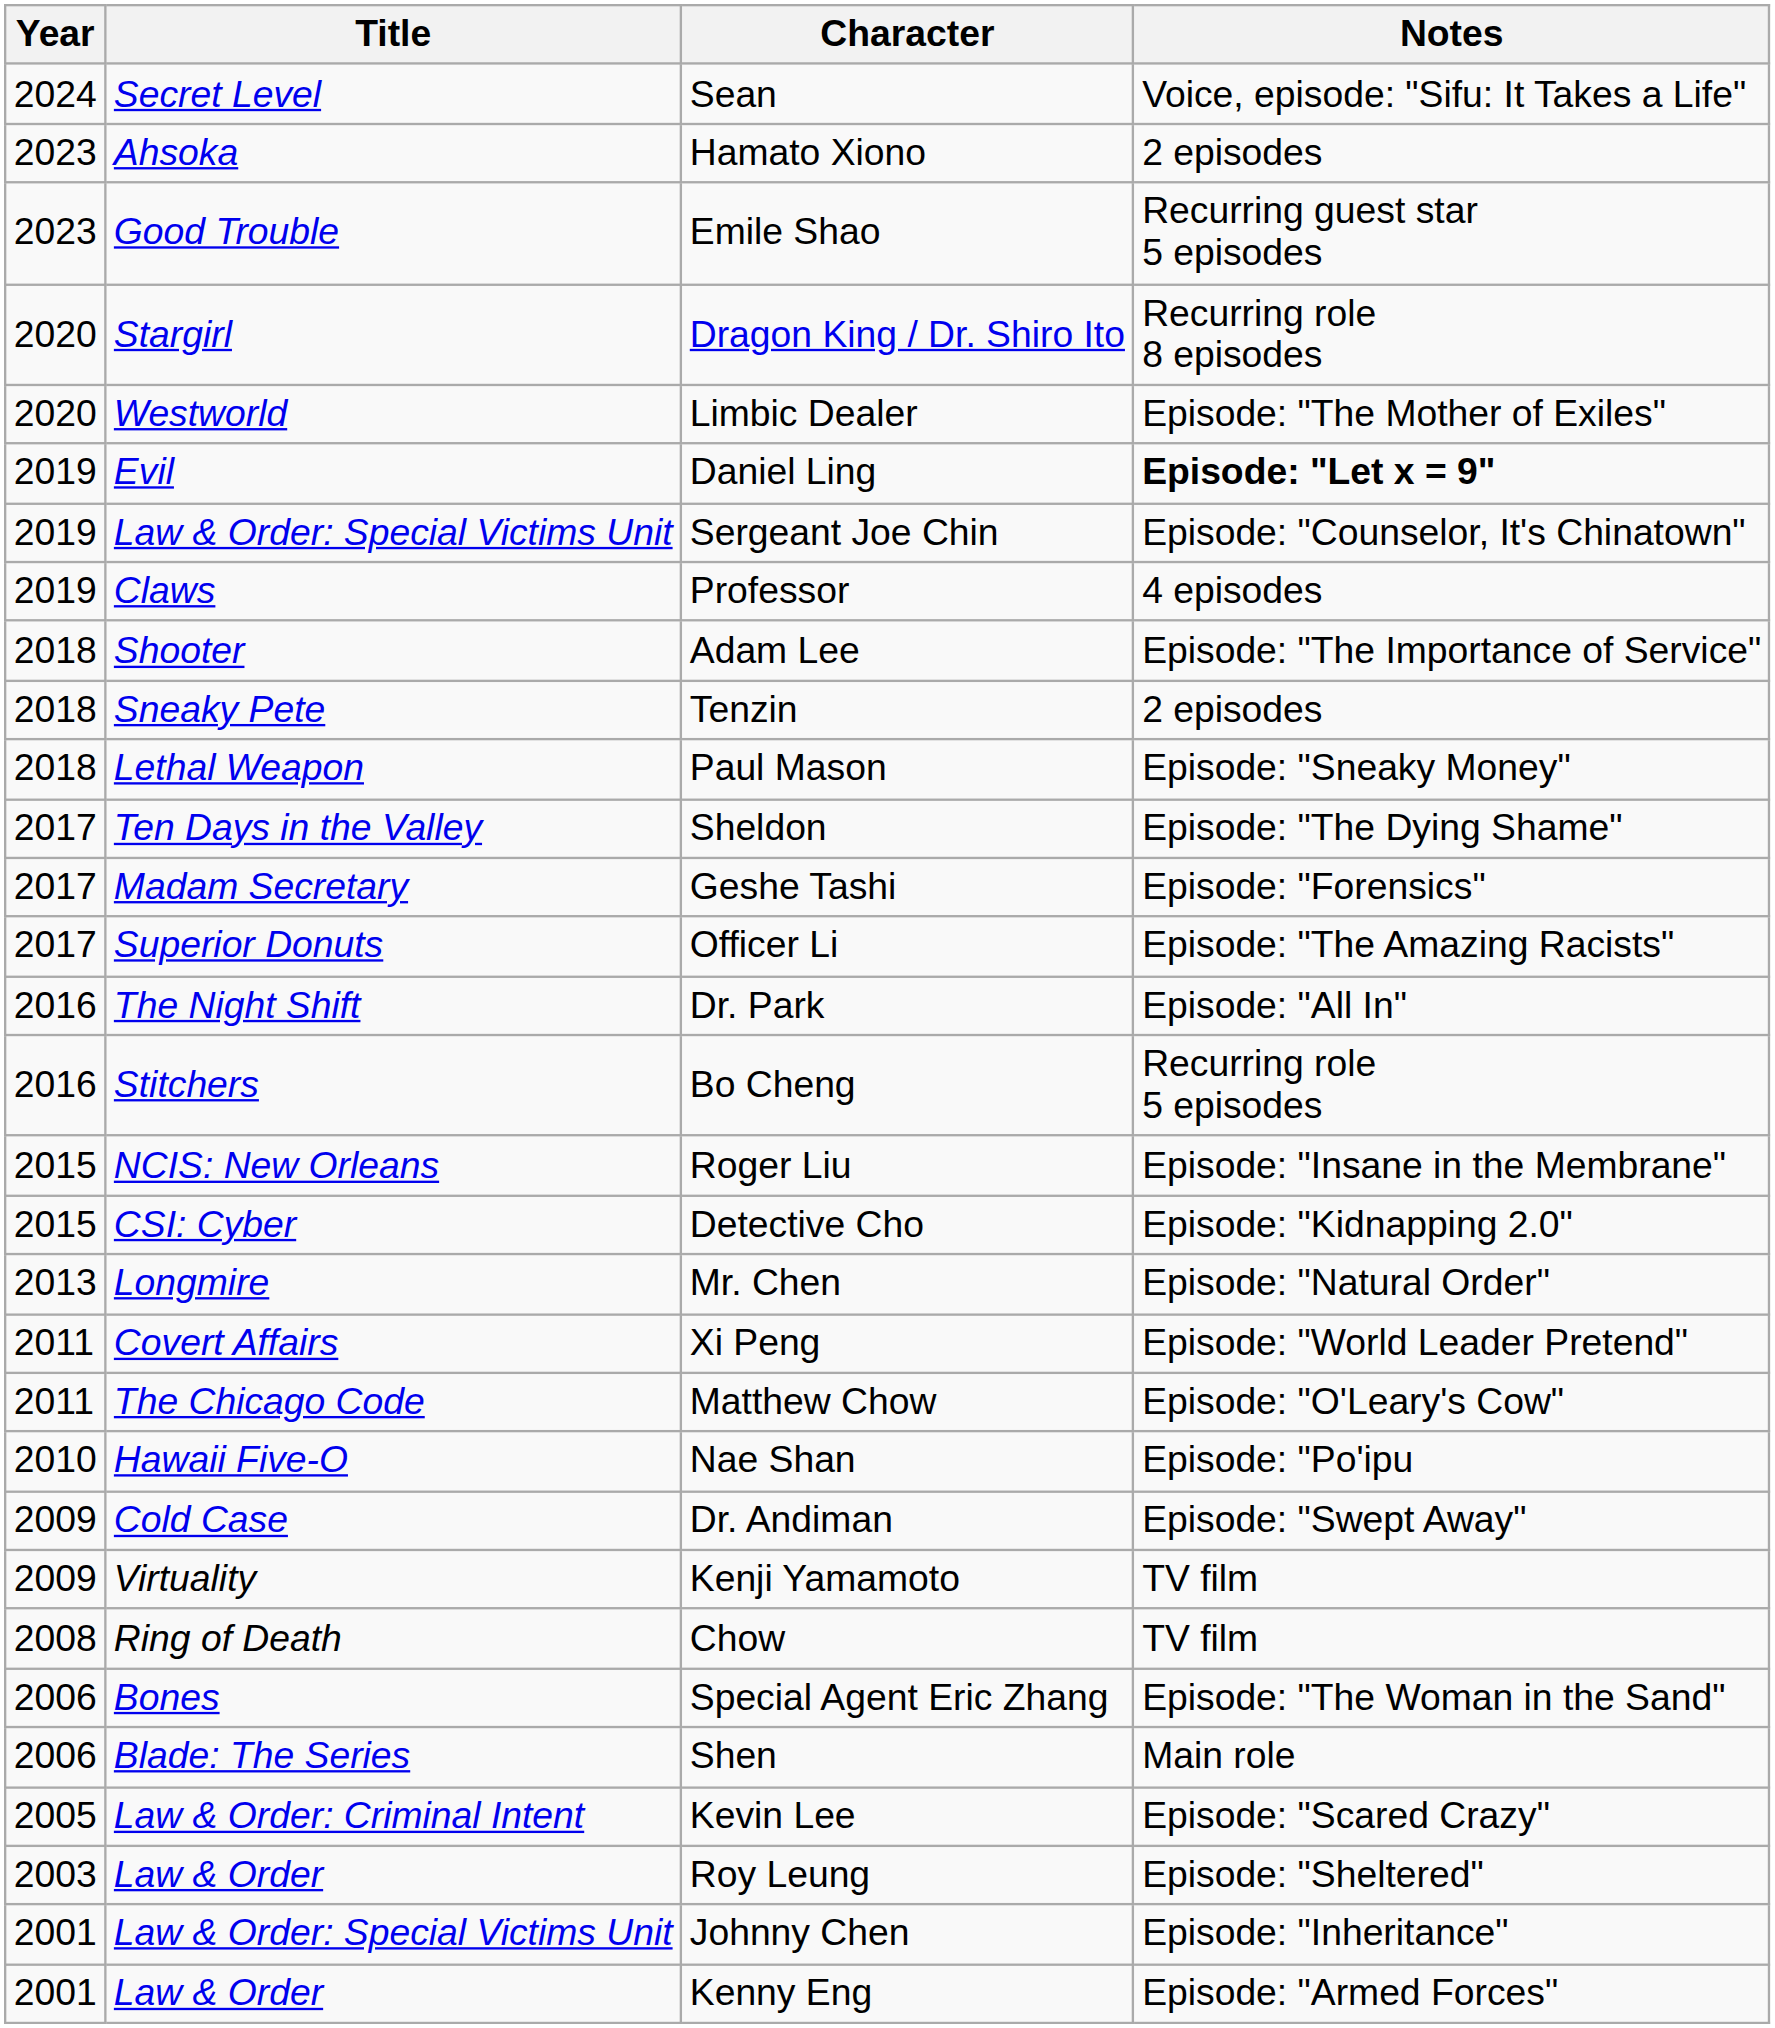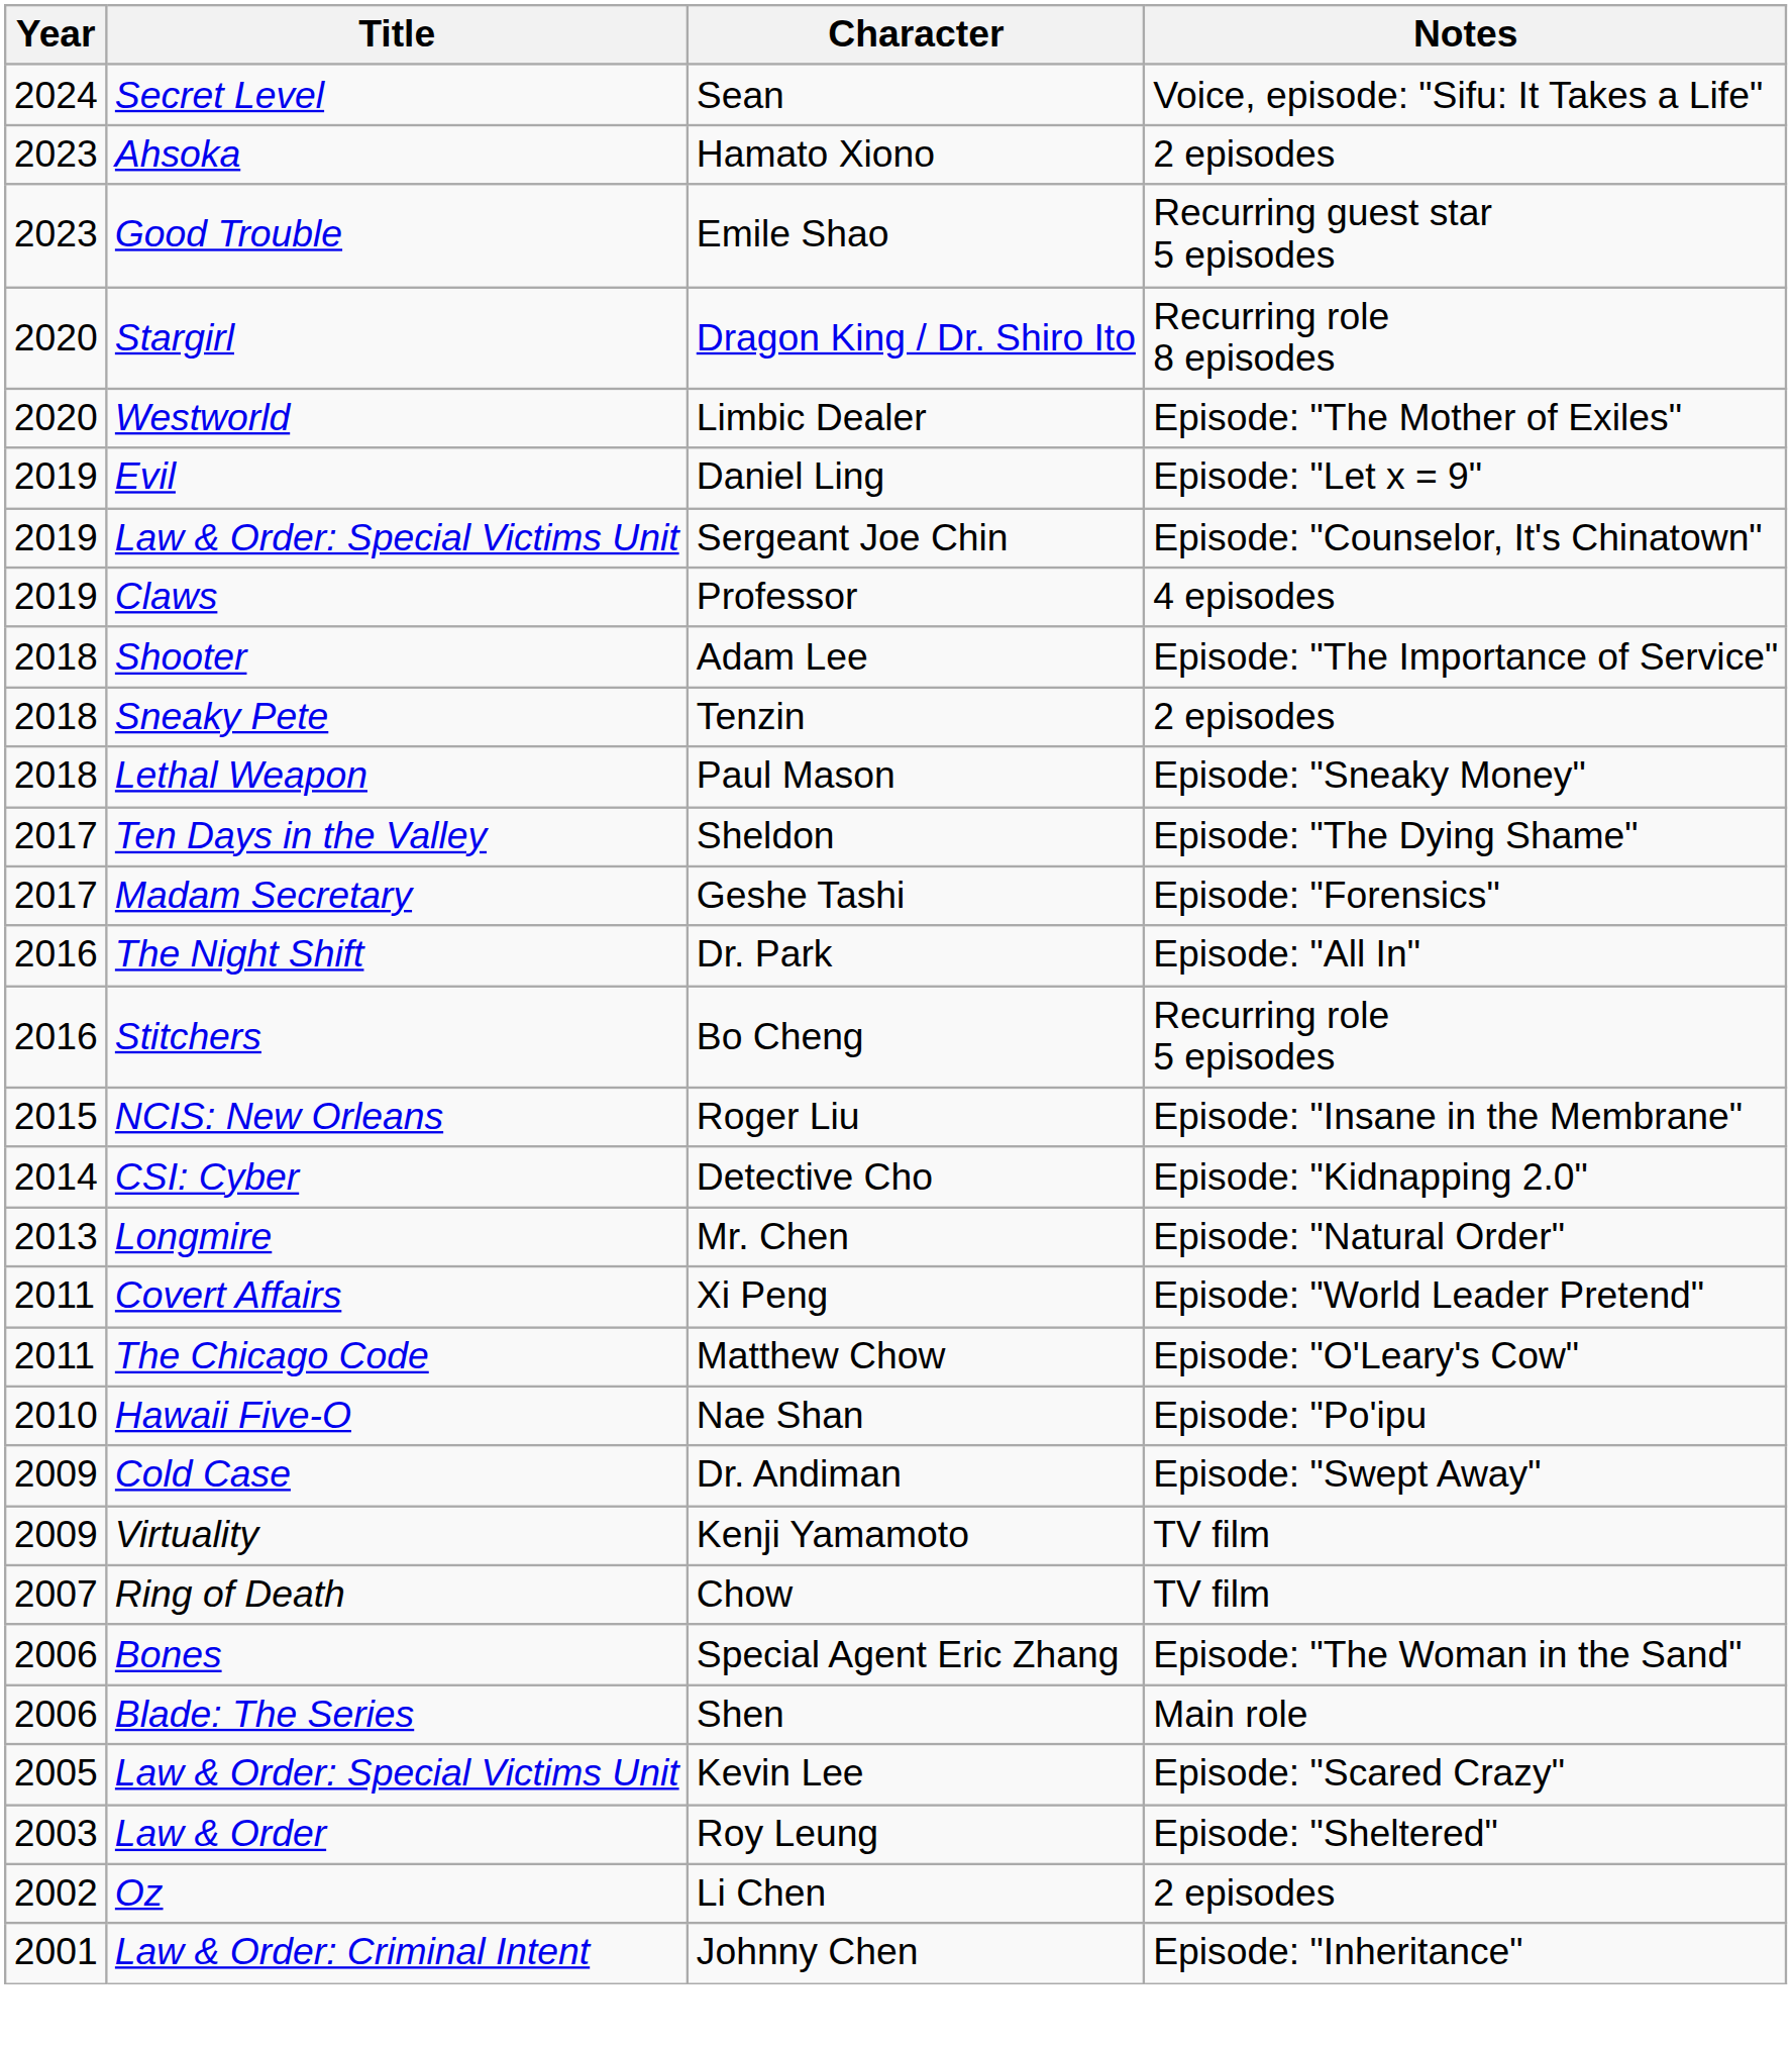 <table class="wikitable sortable">
 <tr>
 <th>Year</th>
 <th>Title</th>
 <th>Character</th>
 <th>Notes</th>
 </tr>
 <tr>
 <td>2024</td>
 <td><em><a href='#'>Secret Level</a></em></td>
 <td>Sean</td>
 <td>Voice, episode: "Sifu: It Takes a Life"</td>
 </tr>
 <tr>
 <td>2023</td>
 <td><em><a href='#'>Ahsoka</a></em></td>
 <td>Hamato Xiono</td>
 <td>2 episodes</td>
 </tr>
 <tr>
 <td>2023</td>
 <td><em><a href='#'>Good Trouble</a></em></td>
 <td>Emile Shao</td>
 <td>Recurring guest star<br>5 episodes</td>
 </tr>
 <tr>
 <td>2020</td>
 <td><em><a href='#'>Stargirl</a></em></td>
 <td><a href='#'>Dragon King / Dr. Shiro Ito</a></td>
 <td>Recurring role<br>8 episodes</td>
 </tr>
 <tr>
 <td>2020</td>
 <td><em><a href='#'>Westworld</a></em></td>
 <td>Limbic Dealer</td>
 <td>Episode: "The Mother of Exiles"</td>
 </tr>
 <tr>
 <td>2019</td>
 <td><em><a href='#'>Evil</a></em></td>
 <td>Daniel Ling</td>
-<td><strong>Episode: "Let x = 9"</strong></td>
+<td>Episode: "Let x = 9"</td>
 </tr>
 <tr>
 <td>2019</td>
 <td><em><a href='#'>Law & Order: Special Victims Unit</a></em></td>
 <td>Sergeant Joe Chin</td>
 <td>Episode: "Counselor, It's Chinatown"</td>
 </tr>
 <tr>
 <td>2019</td>
 <td><em><a href='#'>Claws</a></em></td>
 <td>Professor</td>
 <td>4 episodes</td>
 </tr>
 <tr>
 <td>2018</td>
 <td><em><a href='#'>Shooter</a></em></td>
 <td>Adam Lee</td>
 <td>Episode: "The Importance of Service"</td>
 </tr>
 <tr>
 <td>2018</td>
 <td><em><a href='#'>Sneaky Pete</a></em></td>
 <td>Tenzin</td>
 <td>2 episodes</td>
 </tr>
 <tr>
 <td>2018</td>
 <td><em><a href='#'>Lethal Weapon</a></em></td>
 <td>Paul Mason</td>
 <td>Episode: "Sneaky Money"</td>
 </tr>
 <tr>
 <td>2017</td>
 <td><em><a href='#'>Ten Days in the Valley</a></em></td>
 <td>Sheldon</td>
 <td>Episode: "The Dying Shame"</td>
 </tr>
 <tr>
 <td>2017</td>
 <td><em><a href='#'>Madam Secretary</a></em></td>
 <td>Geshe Tashi</td>
 <td>Episode: "Forensics"</td>
 </tr>
 <tr>
-<td>2017</td>
-<td><em><a href='#'>Superior Donuts</a></em></td>
-<td>Officer Li</td>
-<td>Episode: "The Amazing Racists"</td>
-</tr>
-<tr>
 <td>2016</td>
 <td><em><a href='#'>The Night Shift</a></em></td>
 <td>Dr. Park</td>
 <td>Episode: "All In"</td>
 </tr>
 <tr>
 <td>2016</td>
 <td><em><a href='#'>Stitchers</a></em></td>
 <td>Bo Cheng</td>
 <td>Recurring role<br>5 episodes</td>
 </tr>
 <tr>
 <td>2015</td>
 <td><em><a href='#'>NCIS: New Orleans</a></em></td>
 <td>Roger Liu</td>
 <td>Episode: "Insane in the Membrane"</td>
 </tr>
 <tr>
-<td>2015</td>
+<td>2014</td>
 <td><em><a href='#'>CSI: Cyber</a></em></td>
 <td>Detective Cho</td>
 <td>Episode: "Kidnapping 2.0"</td>
 </tr>
 <tr>
 <td>2013</td>
 <td><em><a href='#'>Longmire</a></em></td>
 <td>Mr. Chen</td>
 <td>Episode: "Natural Order"</td>
 </tr>
 <tr>
 <td>2011</td>
 <td><em><a href='#'>Covert Affairs</a></em></td>
 <td>Xi Peng</td>
 <td>Episode: "World Leader Pretend"</td>
 </tr>
 <tr>
 <td>2011</td>
 <td><em><a href='#'>The Chicago Code</a></em></td>
 <td>Matthew Chow</td>
 <td>Episode: "O'Leary's Cow"</td>
 </tr>
 <tr>
 <td>2010</td>
 <td><em><a href='#'>Hawaii Five-O</a></em></td>
 <td>Nae Shan</td>
 <td>Episode: "Po'ipu</td>
 </tr>
 <tr>
 <td>2009</td>
 <td><em><a href='#'>Cold Case</a></em></td>
 <td>Dr. Andiman</td>
 <td>Episode: "Swept Away"</td>
 </tr>
 <tr>
 <td>2009</td>
 <td><em>Virtuality</em></td>
 <td>Kenji Yamamoto</td>
 <td>TV film</td>
 </tr>
 <tr>
-<td>2008</td>
+<td>2007</td>
 <td><em>Ring of Death</em></td>
 <td>Chow</td>
 <td>TV film</td>
 </tr>
 <tr>
 <td>2006</td>
 <td><em><a href='#'>Bones</a></em></td>
 <td>Special Agent Eric Zhang</td>
 <td>Episode: "The Woman in the Sand"</td>
 </tr>
 <tr>
 <td>2006</td>
 <td><em><a href='#'>Blade: The Series</a></em></td>
 <td>Shen</td>
 <td>Main role</td>
 </tr>
 <tr>
 <td>2005</td>
-<td><em><a href='#'>Law & Order: Criminal Intent</a></em></td>
+<td><em><a href='#'>Law & Order: Special Victims Unit</a></em></td>
 <td>Kevin Lee</td>
 <td>Episode: "Scared Crazy"</td>
 </tr>
 <tr>
 <td>2003</td>
 <td><em><a href='#'>Law & Order</a></em></td>
 <td>Roy Leung</td>
 <td>Episode: "Sheltered"</td>
 </tr>
 <tr>
+<td>2002</td>
+<td><em><a href='#'>Oz</a></em></td>
+<td>Li Chen</td>
+<td>2 episodes</td>
+</tr>
+<tr>
 <td>2001</td>
-<td><em><a href='#'>Law & Order: Special Victims Unit</a></em></td>
+<td><em><a href='#'>Law & Order: Criminal Intent</a></em></td>
 <td>Johnny Chen</td>
 <td>Episode: "Inheritance"</td>
 </tr>
-<tr>
-<td>2001</td>
-<td><em><a href='#'>Law & Order</a></em></td>
-<td>Kenny Eng</td>
-<td>Episode: "Armed Forces"</td>
-</tr>
 </table>
